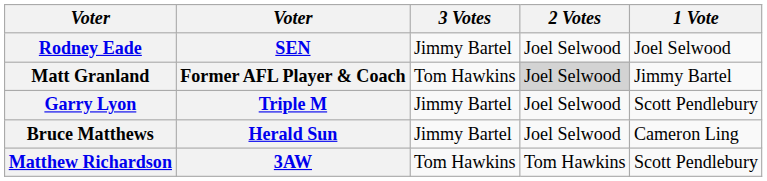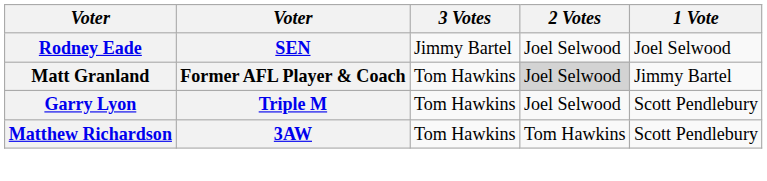 <table class="wikitable">
 <tr>
 <th><em>Voter</em></th>
 <th><em>Voter</em></th>
 <th><em>3 Votes</em></th>
 <th><em>2 Votes</em></th>
 <th><em>1 Vote</em></th>
 </tr>
 <tr>
 <th><a href='#'>Rodney Eade</a></th>
 <th><a href='#'>SEN</a></th>
 <td>Jimmy Bartel</td>
 <td>Joel Selwood</td>
 <td>Joel Selwood</td>
 </tr>
 <tr>
 <th>Matt Granland</th>
 <th>Former AFL Player & Coach</th>
 <td>Tom Hawkins</td>
 <td style="background: lightgrey;">Joel Selwood</td>
 <td>Jimmy Bartel</td>
 </tr>
 <tr>
 <th><a href='#'>Garry Lyon</a></th>
 <th><a href='#'>Triple M</a></th>
-<td>Jimmy Bartel</td>
+<td>Tom Hawkins</td>
 <td>Joel Selwood</td>
 <td>Scott Pendlebury</td>
-</tr>
-<tr>
-<th>Bruce Matthews</th>
-<th><a href='#'>Herald Sun</a></th>
-<td>Jimmy Bartel</td>
-<td>Joel Selwood</td>
-<td>Cameron Ling</td>
 </tr>
 <tr>
 <th><a href='#'>Matthew Richardson</a></th>
 <th><a href='#'>3AW</a></th>
 <td>Tom Hawkins</td>
 <td>Tom Hawkins</td>
 <td>Scott Pendlebury</td>
 </tr>
 </table>
